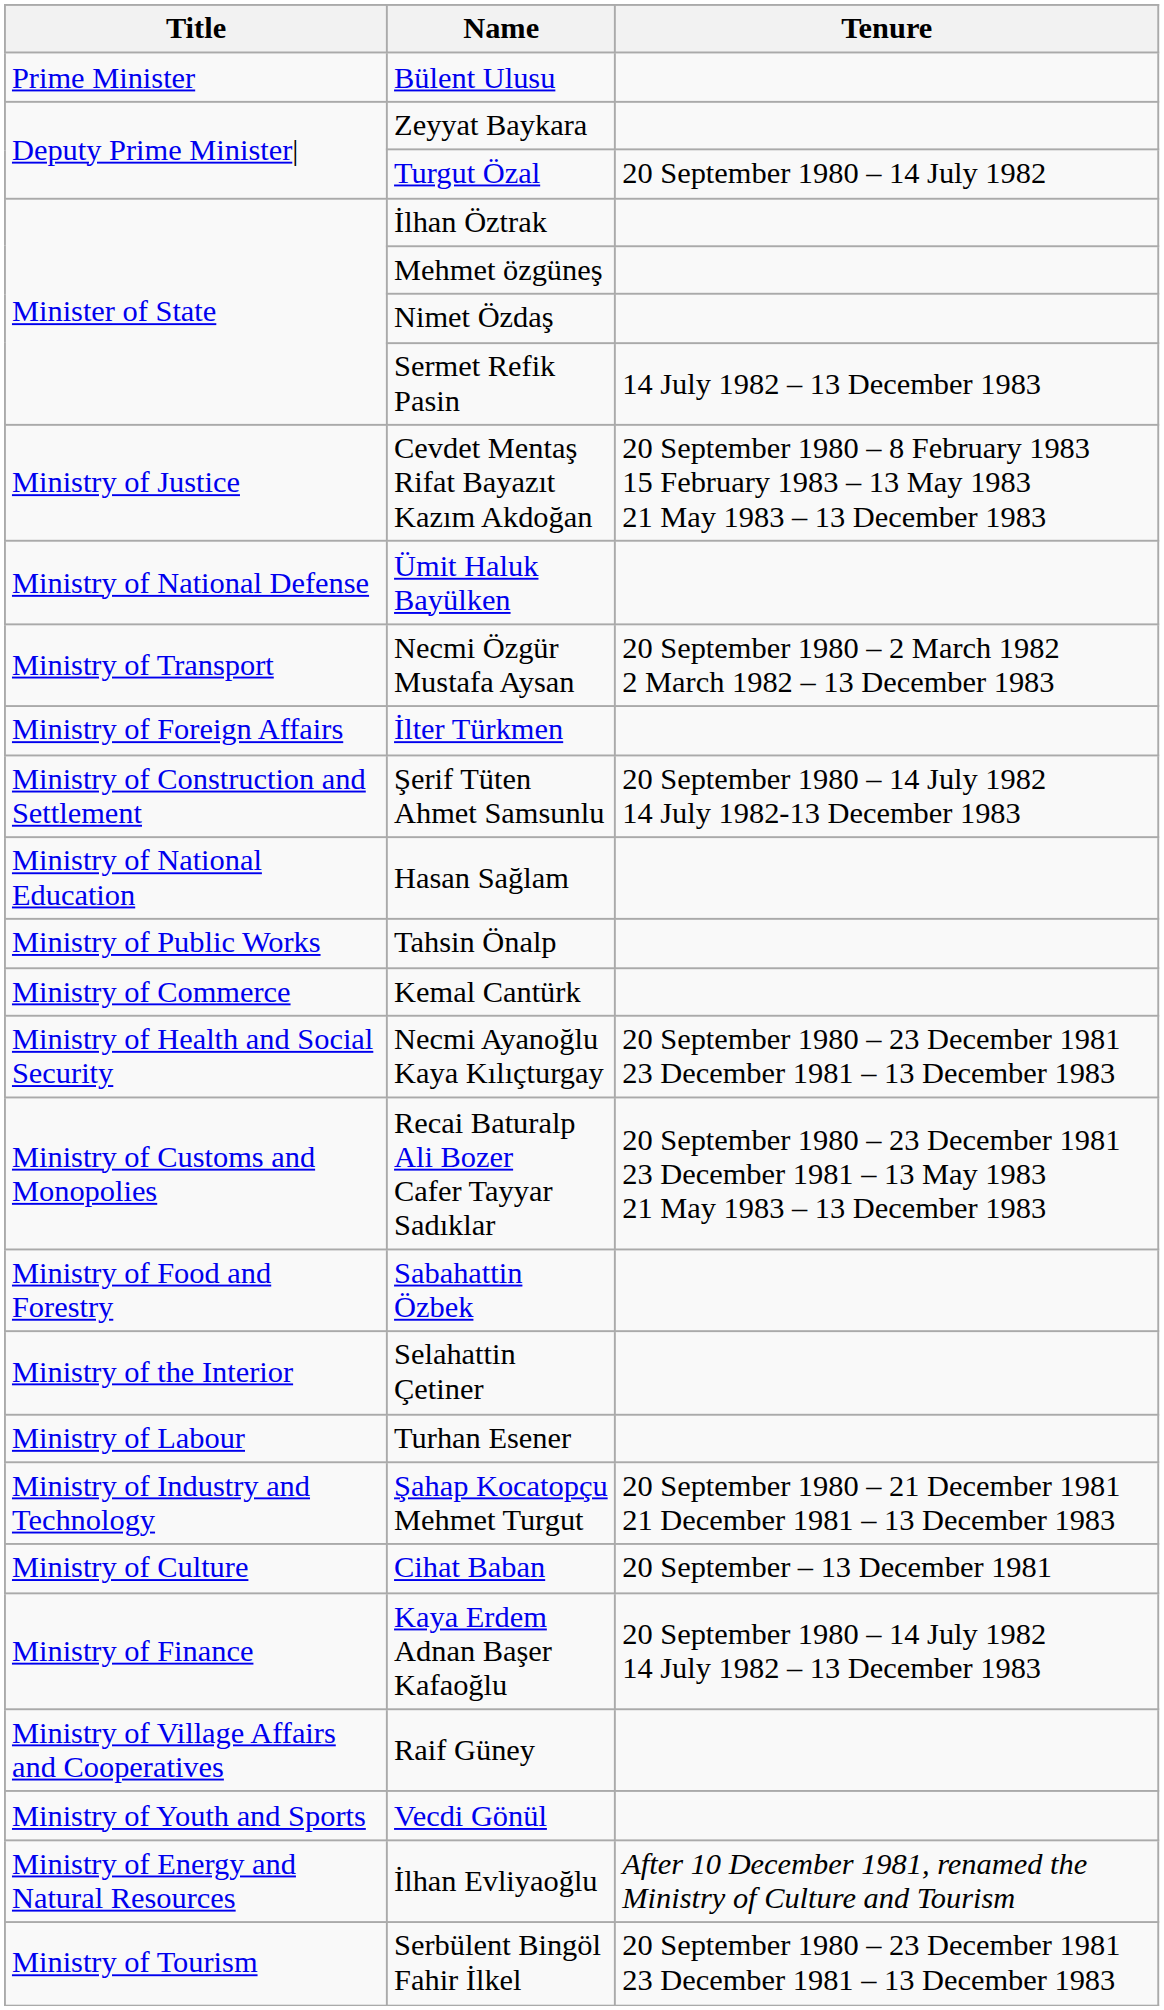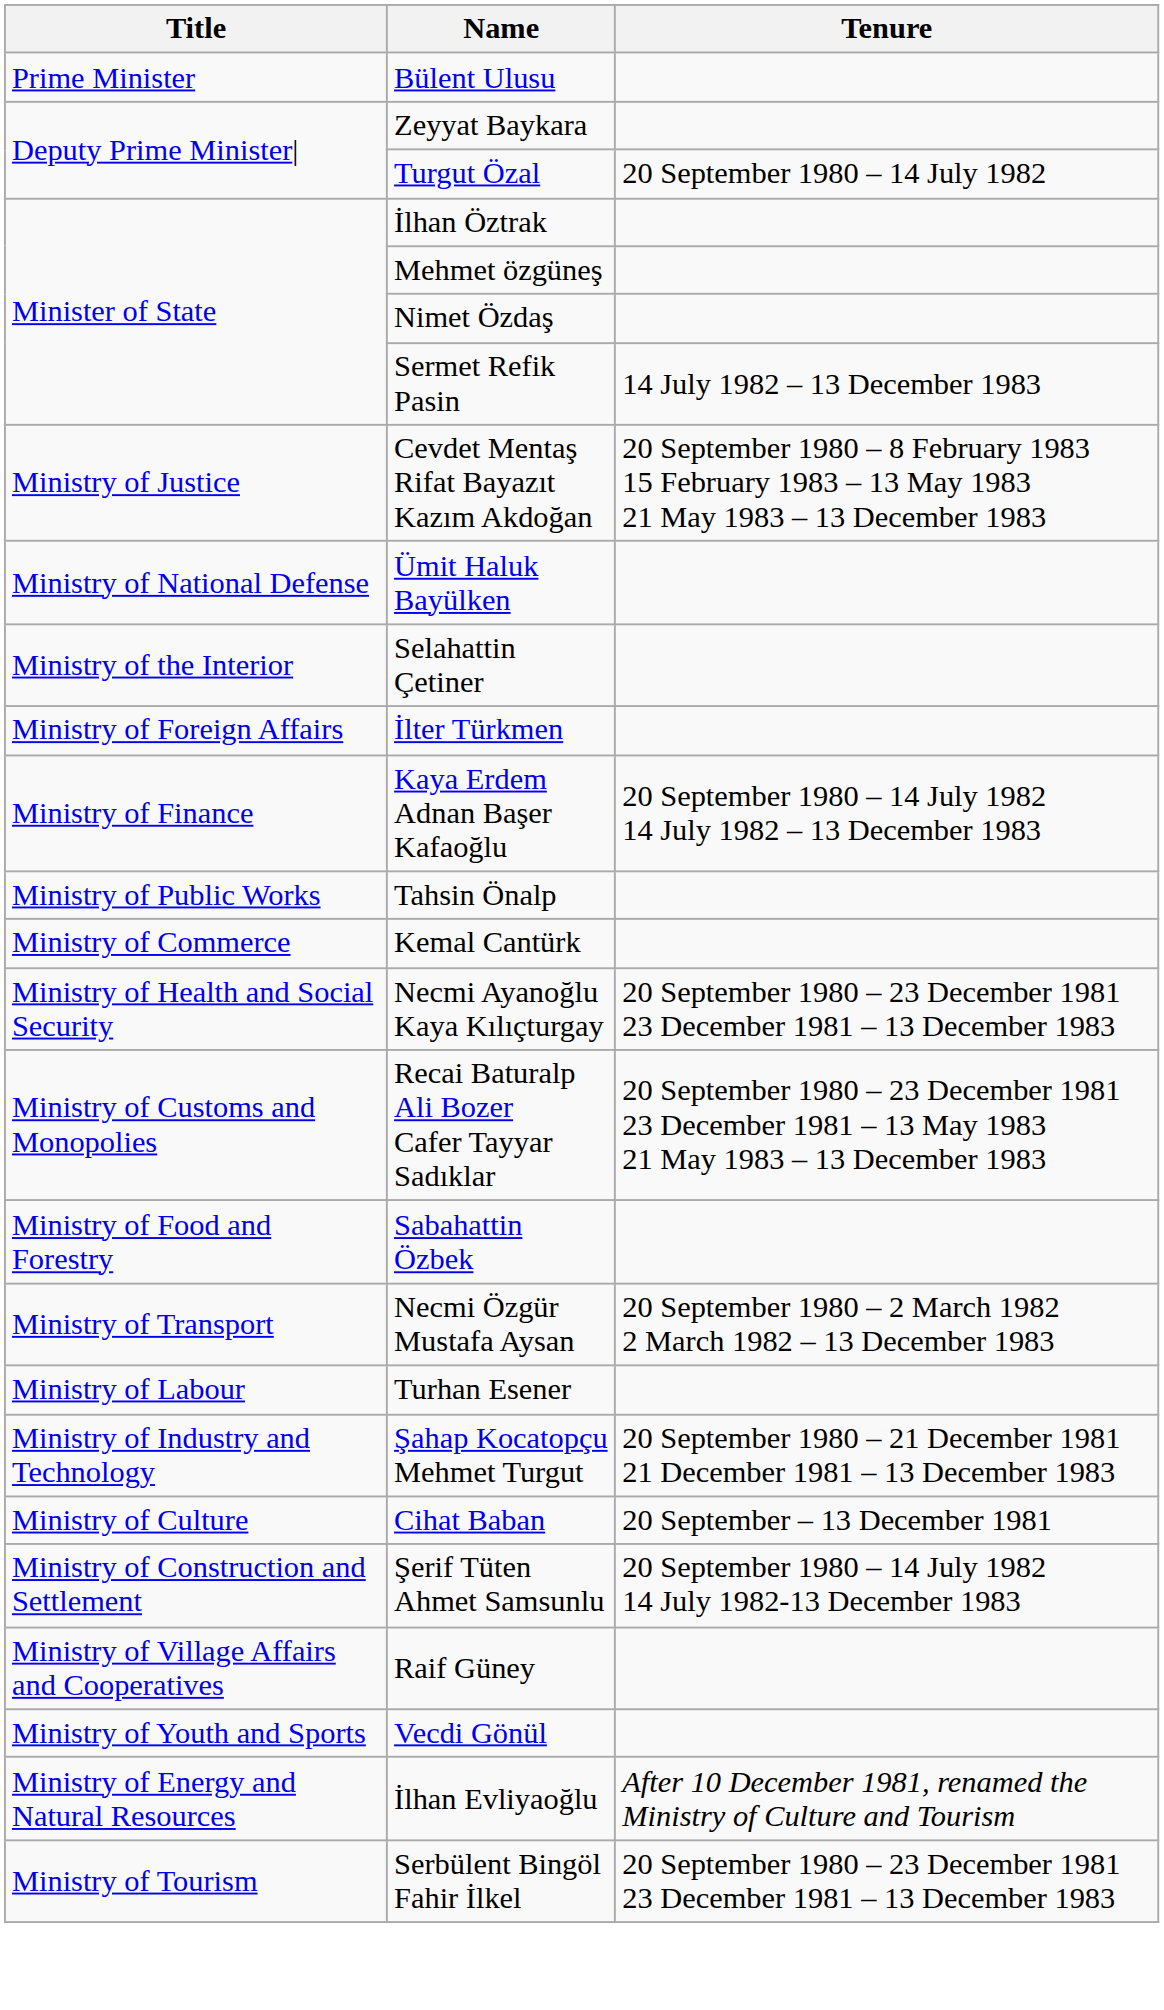 <table class="wikitable">
 <tr>
 <th>Title</th>
 <th>Name</th>
 <th>Tenure</th>
 </tr>
 <tr>
 <td><a href='#'>Prime Minister</a></td>
 <td><a href='#'>Bülent Ulusu</a></td>
 <td></td>
 </tr>
 <tr>
 <td rowspan="2"><a href='#'>Deputy Prime Minister</a>|</td>
 <td>Zeyyat Baykara</td>
 <td></td>
 </tr>
 <tr>
 <td><a href='#'>Turgut Özal</a></td>
 <td>20 September 1980 – 14 July 1982</td>
 </tr>
 <tr>
 <td rowspan="4"><a href='#'>Minister of State</a></td>
 <td>İlhan Öztrak</td>
 <td></td>
 </tr>
 <tr>
 <td>Mehmet özgüneş</td>
 <td></td>
 </tr>
 <tr>
 <td>Nimet Özdaş</td>
 <td></td>
 </tr>
 <tr>
 <td>Sermet Refik Pasin</td>
 <td>14 July 1982 – 13 December 1983</td>
 </tr>
 <tr>
 <td><a href='#'>Ministry of Justice</a></td>
 <td>Cevdet Mentaş<br>Rifat Bayazıt<br>Kazım Akdoğan</td>
 <td>20 September 1980 – 8 February 1983<br>15 February 1983 – 13 May 1983<br>21 May 1983 – 13 December 1983</td>
 </tr>
 <tr>
 <td><a href='#'>Ministry of National Defense</a></td>
 <td><a href='#'>Ümit Haluk Bayülken</a></td>
 <td></td>
 </tr>
 <tr>
-<td><a href='#'>Ministry of Transport</a></td>
-<td>Necmi Özgür<br>Mustafa Aysan</td>
-<td>20 September 1980 – 2 March 1982<br>2 March 1982 – 13 December 1983</td>
+<td><a href='#'>Ministry of the Interior</a></td>
+<td>Selahattin Çetiner</td>
+<td></td>
 </tr>
 <tr>
 <td><a href='#'>Ministry of Foreign Affairs</a></td>
 <td><a href='#'>İlter Türkmen</a></td>
 <td></td>
 </tr>
 <tr>
-<td><a href='#'>Ministry of Construction and Settlement</a></td>
-<td>Şerif Tüten<br>Ahmet Samsunlu</td>
-<td>20 September 1980 – 14 July 1982<br>14 July 1982-13 December 1983</td>
-</tr>
-<tr>
-<td><a href='#'>Ministry of National Education</a></td>
-<td>Hasan Sağlam</td>
-<td></td>
+<td><a href='#'>Ministry of Finance</a></td>
+<td><a href='#'>Kaya Erdem</a><br> Adnan Başer Kafaoğlu</td>
+<td>20 September 1980 – 14 July 1982<br>14 July 1982 – 13 December 1983</td>
 </tr>
 <tr>
 <td><a href='#'>Ministry of Public Works</a></td>
 <td>Tahsin Önalp</td>
 <td></td>
 </tr>
 <tr>
 <td><a href='#'>Ministry of Commerce</a></td>
 <td>Kemal Cantürk</td>
 <td></td>
 </tr>
 <tr>
 <td><a href='#'>Ministry of Health and Social Security</a></td>
 <td>Necmi Ayanoğlu<br>Kaya Kılıçturgay</td>
 <td>20 September 1980 – 23 December 1981<br>23 December 1981 – 13 December 1983</td>
 </tr>
 <tr>
 <td><a href='#'>Ministry of Customs and Monopolies</a></td>
 <td>Recai Baturalp<br><a href='#'>Ali Bozer</a><br>Cafer Tayyar Sadıklar</td>
 <td>20 September 1980 – 23 December 1981<br>23 December 1981 – 13 May 1983<br>21 May 1983 – 13 December 1983</td>
 </tr>
 <tr>
 <td><a href='#'>Ministry of Food and Forestry</a></td>
 <td><a href='#'>Sabahattin Özbek</a></td>
 <td></td>
 </tr>
 <tr>
-<td><a href='#'>Ministry of the Interior</a></td>
-<td>Selahattin Çetiner</td>
-<td></td>
+<td><a href='#'>Ministry of Transport</a></td>
+<td>Necmi Özgür<br>Mustafa Aysan</td>
+<td>20 September 1980 – 2 March 1982<br>2 March 1982 – 13 December 1983</td>
 </tr>
 <tr>
 <td><a href='#'>Ministry of Labour</a></td>
 <td>Turhan Esener</td>
 <td></td>
 </tr>
 <tr>
 <td><a href='#'>Ministry of Industry and Technology</a></td>
 <td><a href='#'>Şahap Kocatopçu</a><br> Mehmet Turgut</td>
 <td>20 September 1980 – 21 December 1981<br>21 December 1981 – 13 December 1983</td>
 </tr>
 <tr>
 <td><a href='#'>Ministry of Culture</a></td>
 <td><a href='#'>Cihat Baban</a></td>
 <td>20 September – 13 December 1981</td>
 </tr>
 <tr>
-<td><a href='#'>Ministry of Finance</a></td>
-<td><a href='#'>Kaya Erdem</a><br> Adnan Başer Kafaoğlu</td>
-<td>20 September 1980 – 14 July 1982<br>14 July 1982 – 13 December 1983</td>
+<td><a href='#'>Ministry of Construction and Settlement</a></td>
+<td>Şerif Tüten<br>Ahmet Samsunlu</td>
+<td>20 September 1980 – 14 July 1982<br>14 July 1982-13 December 1983</td>
 </tr>
 <tr>
 <td><a href='#'>Ministry of Village Affairs and Cooperatives</a></td>
 <td>Raif Güney</td>
 <td></td>
 </tr>
 <tr>
 <td><a href='#'>Ministry of Youth and Sports</a></td>
 <td><a href='#'>Vecdi Gönül</a></td>
 <td></td>
 </tr>
 <tr>
 <td><a href='#'>Ministry of Energy and Natural Resources</a></td>
 <td>İlhan Evliyaoğlu</td>
 <td><em>After 10 December 1981, renamed  the Ministry of Culture and Tourism</em></td>
 </tr>
 <tr>
 <td><a href='#'>Ministry of Tourism</a></td>
 <td>Serbülent Bingöl<br>Fahir İlkel</td>
 <td>20 September 1980 – 23 December 1981<br>23 December 1981 – 13 December 1983</td>
 </tr>
 </table>
